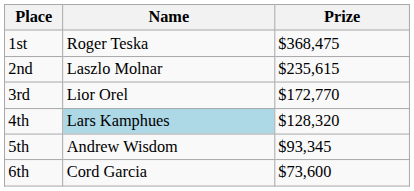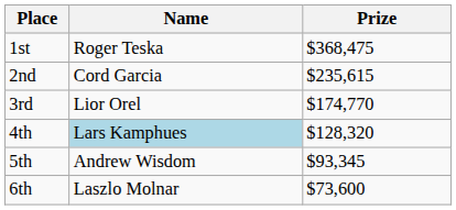 <table class="wikitable">
 <tr>
 <th style="width:50px;">Place</th>
 <th style="width:200px;">Name</th>
 <th style="width:125px;">Prize</th>
 </tr>
 <tr>
 <td>1st</td>
 <td> Roger Teska</td>
 <td>$368,475</td>
 </tr>
 <tr>
 <td>2nd</td>
-<td> Laszlo Molnar</td>
+<td> Cord Garcia</td>
 <td>$235,615</td>
 </tr>
 <tr>
 <td>3rd</td>
 <td> Lior Orel</td>
-<td>$172,770</td>
+<td>$174,770</td>
 </tr>
 <tr>
 <td>4th</td>
 <td style="background: lightblue;"> Lars Kamphues</td>
 <td>$128,320</td>
 </tr>
 <tr>
 <td>5th</td>
 <td> Andrew Wisdom</td>
 <td>$93,345</td>
 </tr>
 <tr>
 <td>6th</td>
-<td> Cord Garcia</td>
+<td> Laszlo Molnar</td>
 <td>$73,600</td>
 </tr>
 </table>
